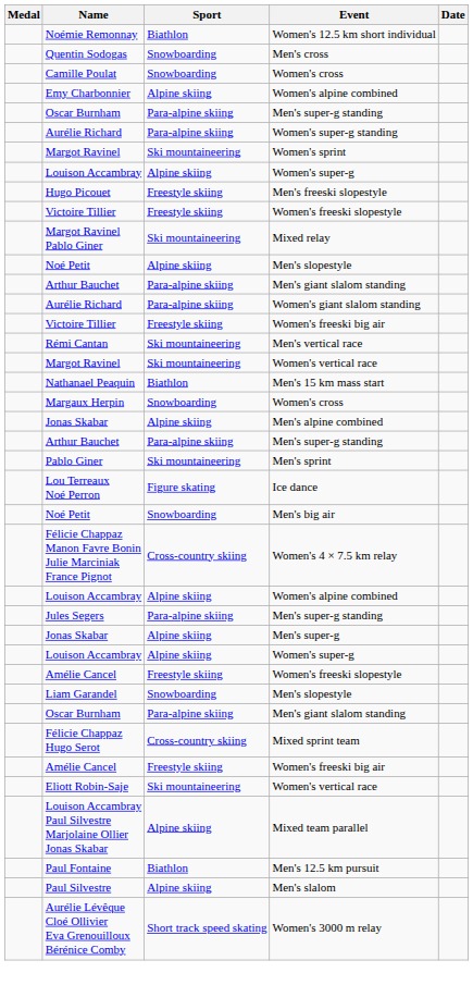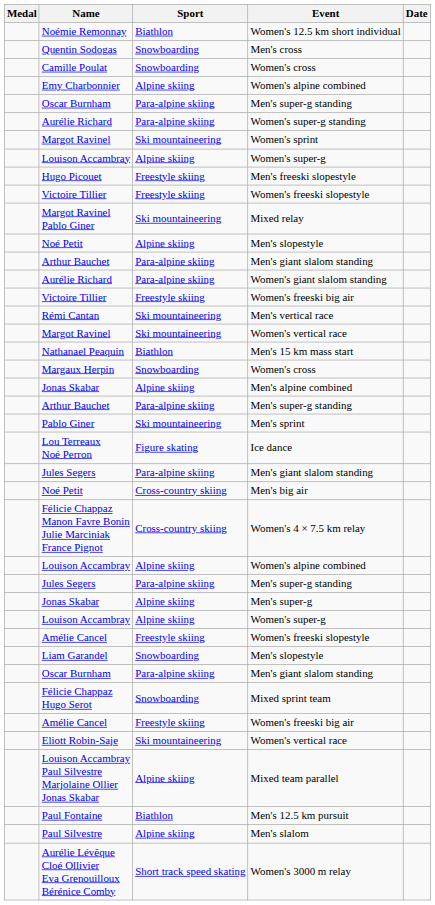 <table class="wikitable sortable" style="font-size:95%;">
 <tr>
 <th>Medal</th>
 <th>Name</th>
 <th>Sport</th>
 <th>Event</th>
 <th>Date</th>
 </tr>
 <tr>
 <td></td>
 <td><a href='#'>Noémie Remonnay</a></td>
 <td><a href='#'>Biathlon</a></td>
 <td>Women's 12.5 km short individual</td>
 <td></td>
 </tr>
 <tr>
 <td></td>
 <td><a href='#'>Quentin Sodogas</a></td>
 <td><a href='#'>Snowboarding</a></td>
 <td>Men's cross</td>
 <td></td>
 </tr>
 <tr>
 <td></td>
 <td><a href='#'>Camille Poulat</a></td>
 <td><a href='#'>Snowboarding</a></td>
 <td>Women's cross</td>
 <td></td>
 </tr>
 <tr>
 <td></td>
 <td><a href='#'>Emy Charbonnier</a></td>
 <td><a href='#'>Alpine skiing</a></td>
 <td>Women's alpine combined</td>
 <td></td>
 </tr>
 <tr>
 <td></td>
 <td><a href='#'>Oscar Burnham</a></td>
 <td><a href='#'>Para-alpine skiing</a></td>
 <td>Men's super-g standing</td>
 <td></td>
 </tr>
 <tr>
 <td></td>
 <td><a href='#'>Aurélie Richard</a></td>
 <td><a href='#'>Para-alpine skiing</a></td>
 <td>Women's super-g standing</td>
 <td></td>
 </tr>
 <tr>
 <td></td>
 <td><a href='#'>Margot Ravinel</a></td>
 <td><a href='#'>Ski mountaineering</a></td>
 <td>Women's sprint</td>
 <td></td>
 </tr>
 <tr>
 <td></td>
 <td><a href='#'>Louison Accambray</a></td>
 <td><a href='#'>Alpine skiing</a></td>
 <td>Women's super-g</td>
 <td></td>
 </tr>
 <tr>
 <td></td>
 <td><a href='#'>Hugo Picouet</a></td>
 <td><a href='#'>Freestyle skiing</a></td>
 <td>Men's freeski slopestyle</td>
 <td></td>
 </tr>
 <tr>
 <td></td>
 <td><a href='#'>Victoire Tillier</a></td>
 <td><a href='#'>Freestyle skiing</a></td>
 <td>Women's freeski slopestyle</td>
 <td></td>
 </tr>
 <tr>
 <td></td>
 <td><a href='#'>Margot Ravinel</a><br><a href='#'>Pablo Giner</a></td>
 <td><a href='#'>Ski mountaineering</a></td>
 <td>Mixed relay</td>
 <td></td>
 </tr>
 <tr>
 <td></td>
 <td><a href='#'>Noé Petit</a></td>
 <td><a href='#'>Alpine skiing</a></td>
 <td>Men's slopestyle</td>
 <td></td>
 </tr>
 <tr>
 <td></td>
 <td><a href='#'>Arthur Bauchet</a></td>
 <td><a href='#'>Para-alpine skiing</a></td>
 <td>Men's giant slalom standing</td>
 <td></td>
 </tr>
 <tr>
 <td></td>
 <td><a href='#'>Aurélie Richard</a></td>
 <td><a href='#'>Para-alpine skiing</a></td>
 <td>Women's giant slalom standing</td>
 <td></td>
 </tr>
 <tr>
 <td></td>
 <td><a href='#'>Victoire Tillier</a></td>
 <td><a href='#'>Freestyle skiing</a></td>
 <td>Women's freeski big air</td>
 <td></td>
 </tr>
 <tr>
 <td></td>
 <td><a href='#'>Rémi Cantan</a></td>
 <td><a href='#'>Ski mountaineering</a></td>
 <td>Men's vertical race</td>
 <td></td>
 </tr>
 <tr>
 <td></td>
 <td><a href='#'>Margot Ravinel</a></td>
 <td><a href='#'>Ski mountaineering</a></td>
 <td>Women's vertical race</td>
 <td></td>
 </tr>
 <tr>
 <td></td>
 <td><a href='#'>Nathanael Peaquin</a></td>
 <td><a href='#'>Biathlon</a></td>
 <td>Men's 15 km mass start</td>
 <td></td>
 </tr>
 <tr>
 <td></td>
 <td><a href='#'>Margaux Herpin</a></td>
 <td><a href='#'>Snowboarding</a></td>
 <td>Women's cross</td>
 <td></td>
 </tr>
 <tr>
 <td></td>
 <td><a href='#'>Jonas Skabar</a></td>
 <td><a href='#'>Alpine skiing</a></td>
 <td>Men's alpine combined</td>
 <td></td>
 </tr>
 <tr>
 <td></td>
 <td><a href='#'>Arthur Bauchet</a></td>
 <td><a href='#'>Para-alpine skiing</a></td>
 <td>Men's super-g standing</td>
 <td></td>
 </tr>
 <tr>
 <td></td>
 <td><a href='#'>Pablo Giner</a></td>
 <td><a href='#'>Ski mountaineering</a></td>
 <td>Men's sprint</td>
 <td></td>
 </tr>
 <tr>
 <td></td>
 <td><a href='#'>Lou Terreaux</a><br><a href='#'>Noé Perron</a></td>
 <td><a href='#'>Figure skating</a></td>
 <td>Ice dance</td>
 <td></td>
 </tr>
 <tr>
 <td></td>
+<td><a href='#'>Jules Segers</a></td>
+<td><a href='#'>Para-alpine skiing</a></td>
+<td>Men's giant slalom standing</td>
+<td></td>
+</tr>
+<tr>
+<td></td>
 <td><a href='#'>Noé Petit</a></td>
-<td><a href='#'>Snowboarding</a></td>
+<td><a href='#'>Cross-country skiing</a></td>
 <td>Men's big air</td>
 <td></td>
 </tr>
 <tr>
 <td></td>
 <td><a href='#'>Félicie Chappaz</a><br><a href='#'>Manon Favre Bonin</a><br><a href='#'>Julie Marciniak</a><br><a href='#'>France Pignot</a></td>
 <td><a href='#'>Cross-country skiing</a></td>
 <td>Women's 4 × 7.5 km relay</td>
 <td></td>
 </tr>
 <tr>
 <td></td>
 <td><a href='#'>Louison Accambray</a></td>
 <td><a href='#'>Alpine skiing</a></td>
 <td>Women's alpine combined</td>
 <td></td>
 </tr>
 <tr>
 <td></td>
 <td><a href='#'>Jules Segers</a></td>
 <td><a href='#'>Para-alpine skiing</a></td>
 <td>Men's super-g standing</td>
 <td></td>
 </tr>
 <tr>
 <td></td>
 <td><a href='#'>Jonas Skabar</a></td>
 <td><a href='#'>Alpine skiing</a></td>
 <td>Men's super-g</td>
 <td></td>
 </tr>
 <tr>
 <td></td>
 <td><a href='#'>Louison Accambray</a></td>
 <td><a href='#'>Alpine skiing</a></td>
 <td>Women's super-g</td>
 <td></td>
 </tr>
 <tr>
 <td></td>
 <td><a href='#'>Amélie Cancel</a></td>
 <td><a href='#'>Freestyle skiing</a></td>
 <td>Women's freeski slopestyle</td>
 <td></td>
 </tr>
 <tr>
 <td></td>
 <td><a href='#'>Liam Garandel</a></td>
 <td><a href='#'>Snowboarding</a></td>
 <td>Men's slopestyle</td>
 <td></td>
 </tr>
 <tr>
 <td></td>
 <td><a href='#'>Oscar Burnham</a></td>
 <td><a href='#'>Para-alpine skiing</a></td>
 <td>Men's giant slalom standing</td>
 <td></td>
 </tr>
 <tr>
 <td></td>
 <td><a href='#'>Félicie Chappaz</a><br><a href='#'>Hugo Serot</a></td>
-<td><a href='#'>Cross-country skiing</a></td>
+<td><a href='#'>Snowboarding</a></td>
 <td>Mixed sprint team</td>
 <td></td>
 </tr>
 <tr>
 <td></td>
 <td><a href='#'>Amélie Cancel</a></td>
 <td><a href='#'>Freestyle skiing</a></td>
 <td>Women's freeski big air</td>
 <td></td>
 </tr>
 <tr>
 <td></td>
 <td><a href='#'>Eliott Robin-Saje</a></td>
 <td><a href='#'>Ski mountaineering</a></td>
 <td>Women's vertical race</td>
 <td></td>
 </tr>
 <tr>
 <td></td>
 <td><a href='#'>Louison Accambray</a><br><a href='#'>Paul Silvestre</a><br><a href='#'>Marjolaine Ollier</a><br><a href='#'>Jonas Skabar</a></td>
 <td><a href='#'>Alpine skiing</a></td>
 <td>Mixed team parallel</td>
 <td></td>
 </tr>
 <tr>
 <td></td>
 <td><a href='#'>Paul Fontaine</a></td>
 <td><a href='#'>Biathlon</a></td>
 <td>Men's 12.5 km pursuit</td>
 <td></td>
 </tr>
 <tr>
 <td></td>
 <td><a href='#'>Paul Silvestre</a></td>
 <td><a href='#'>Alpine skiing</a></td>
 <td>Men's slalom</td>
 <td></td>
 </tr>
 <tr>
 <td></td>
 <td><a href='#'>Aurélie Lévêque</a><br><a href='#'>Cloé Ollivier</a><br><a href='#'>Eva Grenouilloux</a><br><a href='#'>Bérénice Comby</a></td>
 <td><a href='#'>Short track speed skating</a></td>
 <td>Women's 3000 m relay</td>
 <td></td>
 </tr>
 </table>
